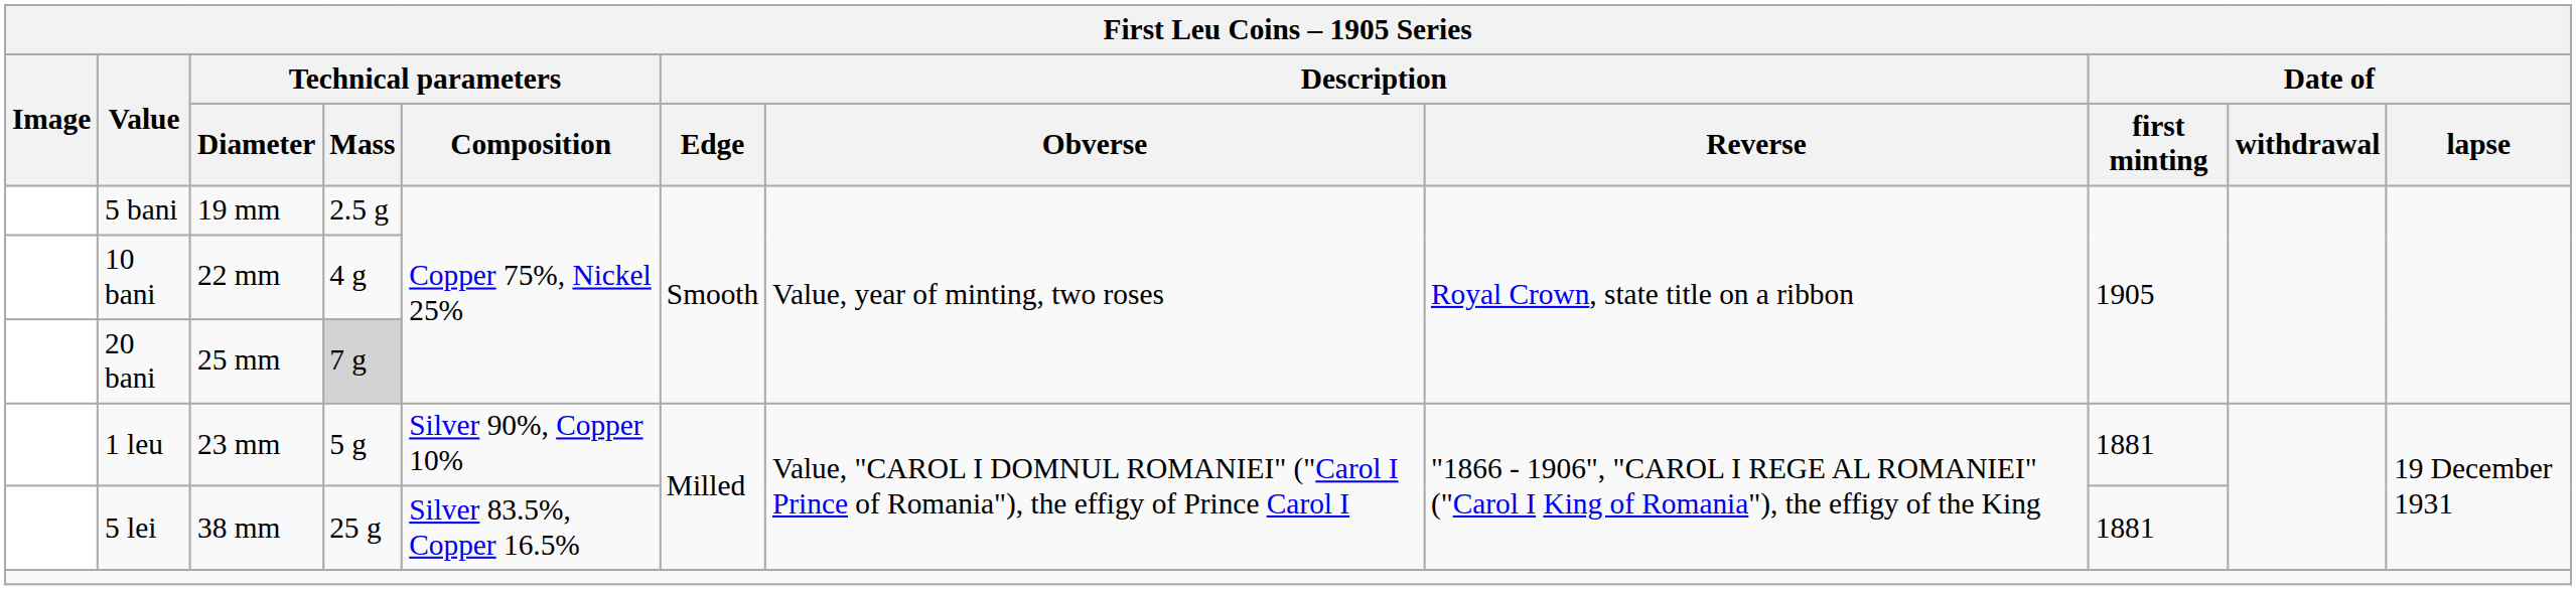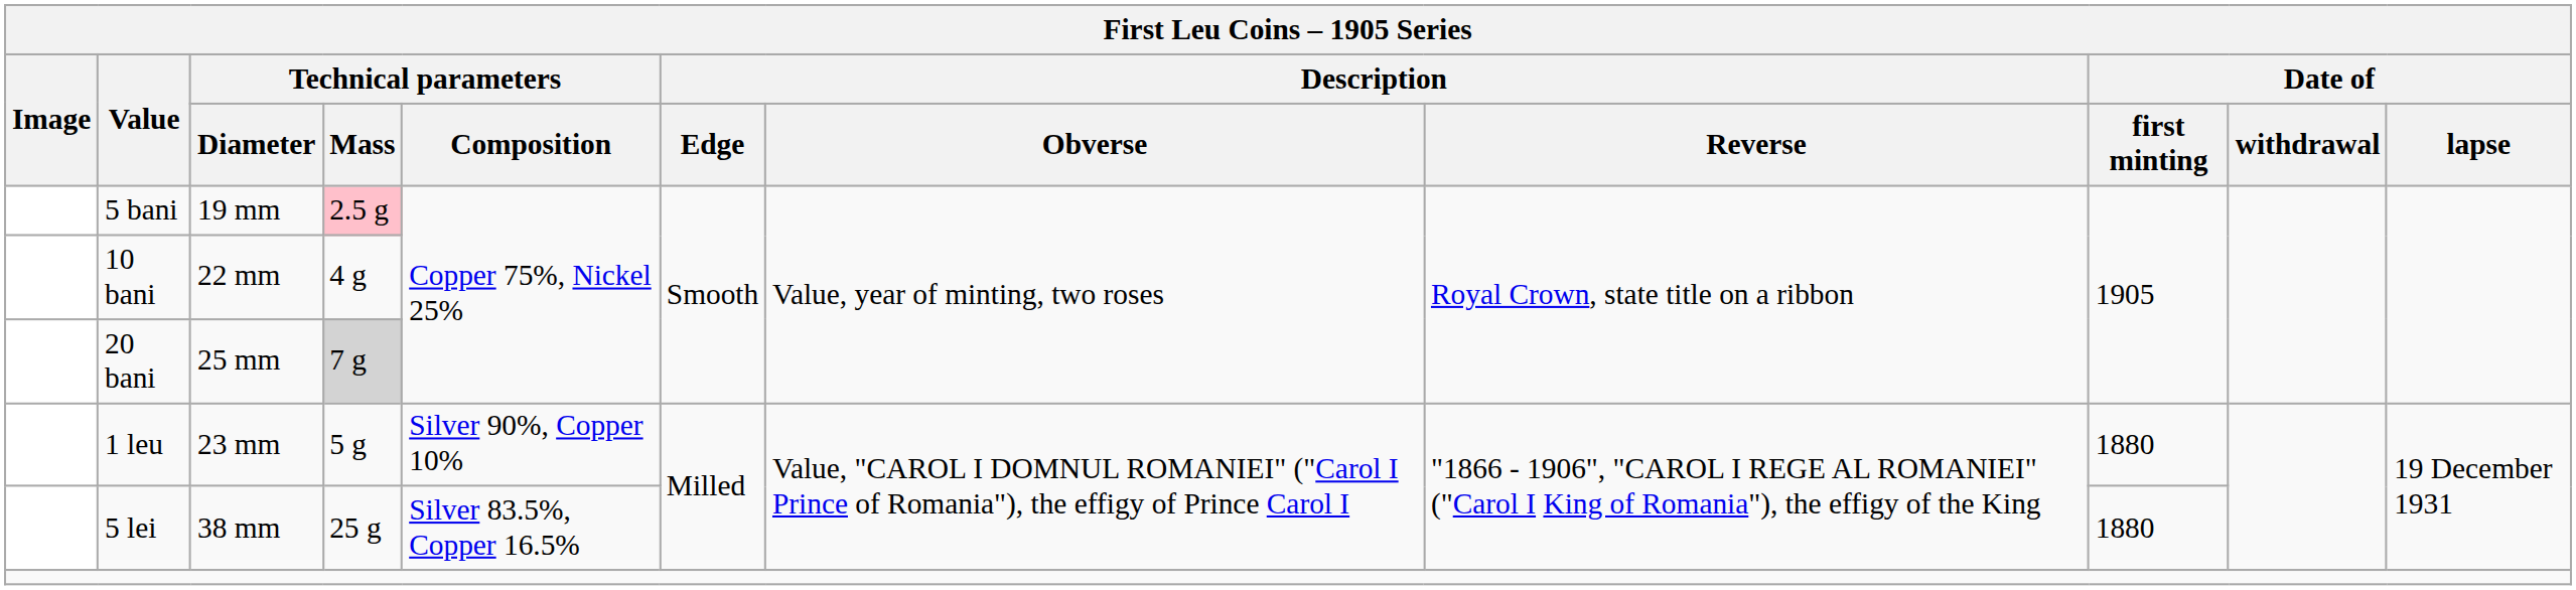 <table class="wikitable" style="font-size: 90%">
 <tr>
 <th colspan="11">First Leu Coins –  1905 Series</th>
 </tr>
 <tr>
 <th rowspan="2">Image</th>
 <th rowspan="2">Value</th>
 <th colspan="3">Technical parameters</th>
 <th colspan="3">Description</th>
 <th colspan="3">Date of</th>
 </tr>
 <tr>
 <th>Diameter</th>
 <th>Mass</th>
 <th>Composition</th>
 <th>Edge</th>
 <th>Obverse</th>
 <th>Reverse</th>
 <th>first minting</th>
 <th>withdrawal</th>
 <th>lapse</th>
 </tr>
 <tr>
 <td align="center" bgcolor="white"></td>
 <td>5 bani</td>
 <td>19 mm</td>
-<td>2.5 g</td>
+<td style="background: pink;">2.5 g</td>
 <td rowspan=3><a href='#'>Copper</a> 75%, <a href='#'>Nickel</a> 25%</td>
 <td rowspan=3>Smooth</td>
 <td rowspan=3>Value, year of minting, two roses</td>
 <td rowspan=3><a href='#'>Royal Crown</a>, state title on a ribbon</td>
 <td rowspan=3>1905</td>
 <td rowspan=3></td>
 <td rowspan=3></td>
 </tr>
 <tr>
 <td align="center" bgcolor="white"></td>
 <td>10 bani</td>
 <td>22 mm</td>
 <td>4 g</td>
 </tr>
 <tr>
 <td align="center" bgcolor="white"></td>
 <td>20 bani</td>
 <td>25 mm</td>
 <td style="background: lightgrey;">7 g</td>
 </tr>
 <tr>
 <td align="center" bgcolor="white"></td>
 <td>1 leu</td>
 <td>23 mm</td>
 <td>5 g</td>
 <td><a href='#'>Silver</a> 90%, <a href='#'>Copper</a> 10%</td>
 <td rowspan=2>Milled</td>
 <td rowspan=2>Value, "CAROL I DOMNUL ROMANIEI" ("<a href='#'>Carol I</a> <a href='#'>Prince</a> of Romania"), the effigy of Prince <a href='#'>Carol I</a></td>
 <td rowspan=2>"1866 - 1906", "CAROL I REGE AL ROMANIEI" ("<a href='#'>Carol I</a> <a href='#'>King of Romania</a>"), the effigy of the King</td>
-<td>1881</td>
+<td>1880</td>
 <td rowspan=2></td>
 <td rowspan=2>19 December 1931</td>
 </tr>
 <tr>
 <td align="center" bgcolor="white"></td>
 <td>5 lei</td>
 <td>38 mm</td>
 <td>25 g</td>
 <td><a href='#'>Silver</a> 83.5%, <a href='#'>Copper</a> 16.5%</td>
-<td>1881</td>
+<td>1880</td>
 </tr>
 <tr>
 <td colspan="11"></td>
 </tr>
 </table>
